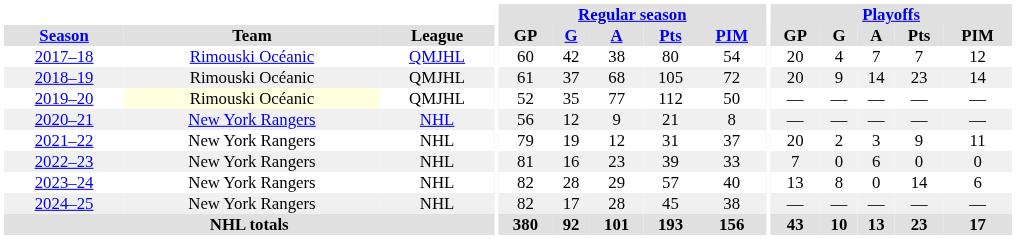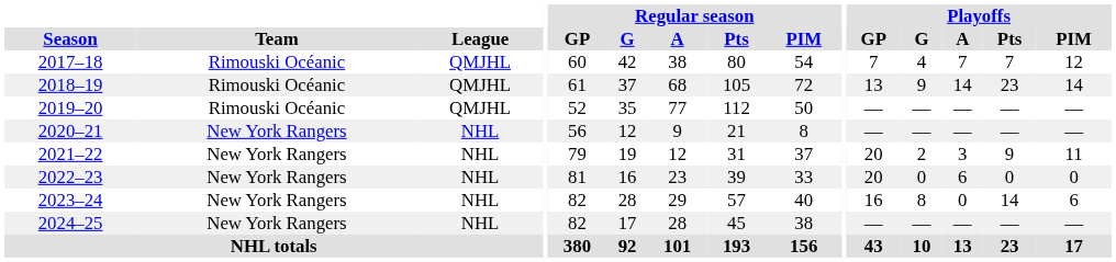 <table border="0" cellpadding="1" cellspacing="0" style="text-align:center; width:60em;">
 <tr bgcolor="#e0e0e0">
 <th colspan="3" bgcolor="#ffffff"></th>
 <th rowspan="99" bgcolor="#ffffff"></th>
 <th colspan="5"><a href='#'>Regular season</a></th>
 <th rowspan="99" bgcolor="#ffffff"></th>
 <th colspan="5"><a href='#'>Playoffs</a></th>
 </tr>
 <tr bgcolor="#e0e0e0">
 <th><a href='#'>Season</a></th>
 <th>Team</th>
 <th>League</th>
 <th>GP</th>
 <th><a href='#'>G</a></th>
 <th><a href='#'>A</a></th>
 <th><a href='#'>Pts</a></th>
 <th><a href='#'>PIM</a></th>
 <th>GP</th>
 <th>G</th>
 <th>A</th>
 <th>Pts</th>
 <th>PIM</th>
 </tr>
 <tr>
 <td><a href='#'>2017–18</a></td>
 <td><a href='#'>Rimouski Océanic</a></td>
 <td><a href='#'>QMJHL</a></td>
 <td>60</td>
 <td>42</td>
 <td>38</td>
 <td>80</td>
 <td>54</td>
-<td>20</td>
+<td>7</td>
 <td>4</td>
 <td>7</td>
 <td>7</td>
 <td>12</td>
 </tr>
 <tr bgcolor="#f0f0f0">
 <td><a href='#'>2018–19</a></td>
 <td>Rimouski Océanic</td>
 <td>QMJHL</td>
 <td>61</td>
 <td>37</td>
 <td>68</td>
 <td>105</td>
 <td>72</td>
-<td>20</td>
+<td>13</td>
 <td>9</td>
 <td>14</td>
 <td>23</td>
 <td>14</td>
 </tr>
 <tr>
 <td><a href='#'>2019–20</a></td>
-<td style="background: lightyellow;">Rimouski Océanic</td>
+<td>Rimouski Océanic</td>
 <td>QMJHL</td>
 <td>52</td>
 <td>35</td>
 <td>77</td>
 <td>112</td>
 <td>50</td>
 <td>—</td>
 <td>—</td>
 <td>—</td>
 <td>—</td>
 <td>—</td>
 </tr>
 <tr bgcolor="#f0f0f0">
 <td><a href='#'>2020–21</a></td>
 <td><a href='#'>New York Rangers</a></td>
 <td><a href='#'>NHL</a></td>
 <td>56</td>
 <td>12</td>
 <td>9</td>
 <td>21</td>
 <td>8</td>
 <td>—</td>
 <td>—</td>
 <td>—</td>
 <td>—</td>
 <td>—</td>
 </tr>
 <tr>
 <td><a href='#'>2021–22</a></td>
 <td>New York Rangers</td>
 <td>NHL</td>
 <td>79</td>
 <td>19</td>
 <td>12</td>
 <td>31</td>
 <td>37</td>
 <td>20</td>
 <td>2</td>
 <td>3</td>
 <td>9</td>
 <td>11</td>
 </tr>
 <tr bgcolor="#f0f0f0">
 <td><a href='#'>2022–23</a></td>
 <td>New York Rangers</td>
 <td>NHL</td>
 <td>81</td>
 <td>16</td>
 <td>23</td>
 <td>39</td>
 <td>33</td>
-<td>7</td>
+<td>20</td>
 <td>0</td>
 <td>6</td>
 <td>0</td>
 <td>0</td>
 </tr>
 <tr>
 <td><a href='#'>2023–24</a></td>
 <td>New York Rangers</td>
 <td>NHL</td>
 <td>82</td>
 <td>28</td>
 <td>29</td>
 <td>57</td>
 <td>40</td>
-<td>13</td>
+<td>16</td>
 <td>8</td>
 <td>0</td>
 <td>14</td>
 <td>6</td>
 </tr>
 <tr bgcolor="#f0f0f0">
 <td><a href='#'>2024–25</a></td>
 <td>New York Rangers</td>
 <td>NHL</td>
 <td>82</td>
 <td>17</td>
 <td>28</td>
 <td>45</td>
 <td>38</td>
 <td>—</td>
 <td>—</td>
 <td>—</td>
 <td>—</td>
 <td>—</td>
 </tr>
 <tr bgcolor="#e0e0e0">
 <th colspan="3">NHL totals</th>
 <th>380</th>
 <th>92</th>
 <th>101</th>
 <th>193</th>
 <th>156</th>
 <th>43</th>
 <th>10</th>
 <th>13</th>
 <th>23</th>
 <th>17</th>
 </tr>
 </table>
